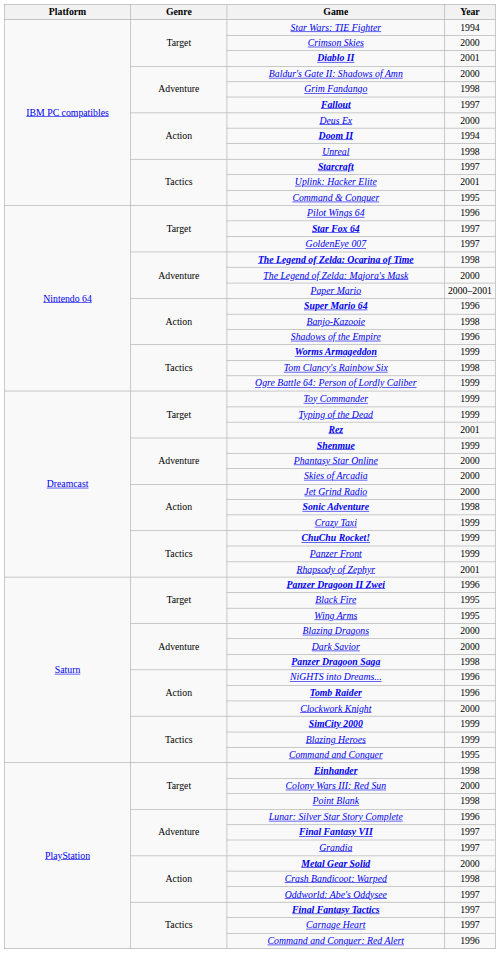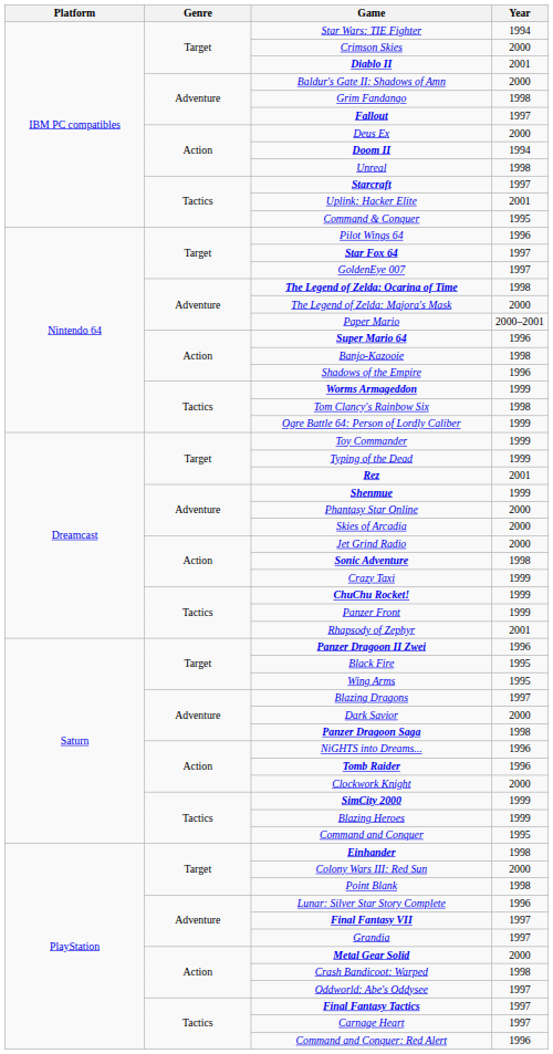 <table class="wikitable" style="text-align: center;">
 <tr>
 <th width = 200>Platform</th>
 <th width = 150>Genre</th>
 <th width = 350>Game</th>
 <th width = 75>Year</th>
 </tr>
 <tr>
 <td rowspan="12"><a href='#'>IBM PC compatibles</a></td>
 <td rowspan="3">Target</td>
 <td><em><a href='#'>Star Wars: TIE Fighter</a></em></td>
 <td>1994</td>
 </tr>
 <tr>
 <td><em><a href='#'>Crimson Skies</a></em></td>
 <td>2000</td>
 </tr>
 <tr>
 <td><strong><em><a href='#'>Diablo II</a></em></strong></td>
 <td>2001</td>
 </tr>
 <tr>
 <td rowspan="3">Adventure</td>
 <td><em><a href='#'>Baldur's Gate II: Shadows of Amn</a></em></td>
 <td>2000</td>
 </tr>
 <tr>
 <td><em><a href='#'>Grim Fandango</a></em></td>
 <td>1998</td>
 </tr>
 <tr>
 <td><strong><em><a href='#'>Fallout</a></em></strong></td>
 <td>1997</td>
 </tr>
 <tr>
 <td rowspan="3">Action</td>
 <td><em><a href='#'>Deus Ex</a></em></td>
 <td>2000</td>
 </tr>
 <tr>
 <td><strong><em><a href='#'>Doom II</a></em></strong></td>
 <td>1994</td>
 </tr>
 <tr>
 <td><em><a href='#'>Unreal</a></em></td>
 <td>1998</td>
 </tr>
 <tr>
 <td rowspan="3">Tactics</td>
 <td><strong><em><a href='#'>Starcraft</a></em></strong></td>
 <td>1997</td>
 </tr>
 <tr>
 <td><em><a href='#'>Uplink: Hacker Elite</a></em></td>
 <td>2001</td>
 </tr>
 <tr>
 <td><em><a href='#'>Command & Conquer</a></em></td>
 <td>1995</td>
 </tr>
 <tr>
 <td rowspan="12"><a href='#'>Nintendo 64</a></td>
 <td rowspan="3">Target</td>
 <td><em><a href='#'>Pilot Wings 64</a></em></td>
 <td>1996</td>
 </tr>
 <tr>
 <td><strong><em><a href='#'>Star Fox 64</a></em></strong></td>
 <td>1997</td>
 </tr>
 <tr>
 <td><em><a href='#'>GoldenEye 007</a></em></td>
 <td>1997</td>
 </tr>
 <tr>
 <td rowspan="3">Adventure</td>
 <td><strong><em><a href='#'>The Legend of Zelda: Ocarina of Time</a></em></strong></td>
 <td>1998</td>
 </tr>
 <tr>
 <td><em><a href='#'>The Legend of Zelda: Majora's Mask</a></em></td>
 <td>2000</td>
 </tr>
 <tr>
 <td><em><a href='#'>Paper Mario</a></em></td>
 <td>2000–2001</td>
 </tr>
 <tr>
 <td rowspan="3">Action</td>
 <td><strong><em><a href='#'>Super Mario 64</a></em></strong></td>
 <td>1996</td>
 </tr>
 <tr>
 <td><em><a href='#'>Banjo-Kazooie</a></em></td>
 <td>1998</td>
 </tr>
 <tr>
 <td><em><a href='#'>Shadows of the Empire</a></em></td>
 <td>1996</td>
 </tr>
 <tr>
 <td rowspan="3">Tactics</td>
 <td><strong><em><a href='#'>Worms Armageddon</a></em></strong></td>
 <td>1999</td>
 </tr>
 <tr>
 <td><em><a href='#'>Tom Clancy's Rainbow Six</a></em></td>
 <td>1998</td>
 </tr>
 <tr>
 <td><em><a href='#'>Ogre Battle 64: Person of Lordly Caliber</a></em></td>
 <td>1999</td>
 </tr>
 <tr>
 <td rowspan="12"><a href='#'>Dreamcast</a></td>
 <td rowspan="3">Target</td>
 <td><em><a href='#'>Toy Commander</a></em></td>
 <td>1999</td>
 </tr>
 <tr>
 <td><em><a href='#'>Typing of the Dead</a></em></td>
 <td>1999</td>
 </tr>
 <tr>
 <td><strong><em><a href='#'>Rez</a></em></strong></td>
 <td>2001</td>
 </tr>
 <tr>
 <td rowspan="3">Adventure</td>
 <td><strong><em><a href='#'>Shenmue</a></em></strong></td>
 <td>1999</td>
 </tr>
 <tr>
 <td><em><a href='#'>Phantasy Star Online</a></em></td>
 <td>2000</td>
 </tr>
 <tr>
 <td><em><a href='#'>Skies of Arcadia</a></em></td>
 <td>2000</td>
 </tr>
 <tr>
 <td rowspan="3">Action</td>
 <td><em><a href='#'>Jet Grind Radio</a></em></td>
 <td>2000</td>
 </tr>
 <tr>
 <td><strong><em><a href='#'>Sonic Adventure</a></em></strong></td>
 <td>1998</td>
 </tr>
 <tr>
 <td><em><a href='#'>Crazy Taxi</a></em></td>
 <td>1999</td>
 </tr>
 <tr>
 <td rowspan="3">Tactics</td>
 <td><strong><em><a href='#'>ChuChu Rocket!</a></em></strong></td>
 <td>1999</td>
 </tr>
 <tr>
 <td><em><a href='#'>Panzer Front</a></em></td>
 <td>1999</td>
 </tr>
 <tr>
 <td><em><a href='#'>Rhapsody of Zephyr</a></em></td>
 <td>2001</td>
 </tr>
 <tr>
 <td rowspan="12"><a href='#'>Saturn</a></td>
 <td rowspan="3">Target</td>
 <td><strong><em><a href='#'>Panzer Dragoon II Zwei</a></em></strong></td>
 <td>1996</td>
 </tr>
 <tr>
 <td><em><a href='#'>Black Fire</a></em></td>
 <td>1995</td>
 </tr>
 <tr>
 <td><em><a href='#'>Wing Arms</a></em></td>
 <td>1995</td>
 </tr>
 <tr>
 <td rowspan="3">Adventure</td>
 <td><em><a href='#'>Blazing Dragons</a></em></td>
-<td>2000</td>
+<td>1997</td>
 </tr>
 <tr>
 <td><em><a href='#'>Dark Savior</a></em></td>
 <td>2000</td>
 </tr>
 <tr>
 <td><strong><em><a href='#'>Panzer Dragoon Saga</a></em></strong></td>
 <td>1998</td>
 </tr>
 <tr>
 <td rowspan="3">Action</td>
 <td><em><a href='#'>NiGHTS into Dreams...</a></em></td>
 <td>1996</td>
 </tr>
 <tr>
 <td><strong><em><a href='#'>Tomb Raider</a></em></strong></td>
 <td>1996</td>
 </tr>
 <tr>
 <td><em><a href='#'>Clockwork Knight</a></em></td>
 <td>2000</td>
 </tr>
 <tr>
 <td rowspan="3">Tactics</td>
 <td><strong><em><a href='#'>SimCity 2000</a></em></strong></td>
 <td>1999</td>
 </tr>
 <tr>
 <td><em><a href='#'>Blazing Heroes</a></em></td>
 <td>1999</td>
 </tr>
 <tr>
 <td><em><a href='#'>Command and Conquer</a></em></td>
 <td>1995</td>
 </tr>
 <tr>
 <td rowspan="12"><a href='#'>PlayStation</a></td>
 <td rowspan="3">Target</td>
 <td><strong><em><a href='#'>Einhander</a></em></strong></td>
 <td>1998</td>
 </tr>
 <tr>
 <td><em><a href='#'>Colony Wars III: Red Sun</a></em></td>
 <td>2000</td>
 </tr>
 <tr>
 <td><em><a href='#'>Point Blank</a></em></td>
 <td>1998</td>
 </tr>
 <tr>
 <td rowspan="3">Adventure</td>
 <td><em><a href='#'>Lunar: Silver Star Story Complete</a></em></td>
 <td>1996</td>
 </tr>
 <tr>
 <td><strong><em><a href='#'>Final Fantasy VII</a></em></strong></td>
 <td>1997</td>
 </tr>
 <tr>
 <td><em><a href='#'>Grandia</a></em></td>
 <td>1997</td>
 </tr>
 <tr>
 <td rowspan="3">Action</td>
 <td><strong><em><a href='#'>Metal Gear Solid</a></em></strong></td>
 <td>2000</td>
 </tr>
 <tr>
 <td><em><a href='#'>Crash Bandicoot: Warped</a></em></td>
 <td>1998</td>
 </tr>
 <tr>
 <td><em><a href='#'>Oddworld: Abe's Oddysee</a></em></td>
 <td>1997</td>
 </tr>
 <tr>
 <td rowspan="3">Tactics</td>
 <td><strong><em><a href='#'>Final Fantasy Tactics</a></em></strong></td>
 <td>1997</td>
 </tr>
 <tr>
 <td><em><a href='#'>Carnage Heart</a></em></td>
 <td>1997</td>
 </tr>
 <tr>
 <td><em><a href='#'>Command and Conquer: Red Alert</a></em></td>
 <td>1996</td>
 </tr>
 </table>
